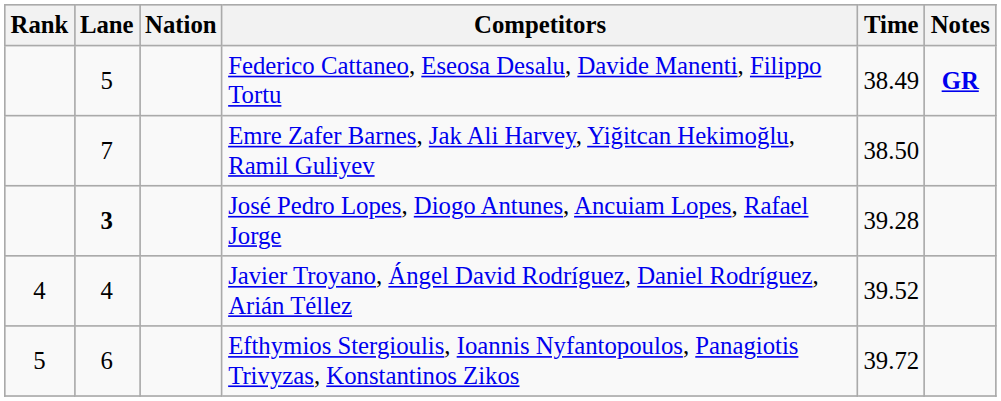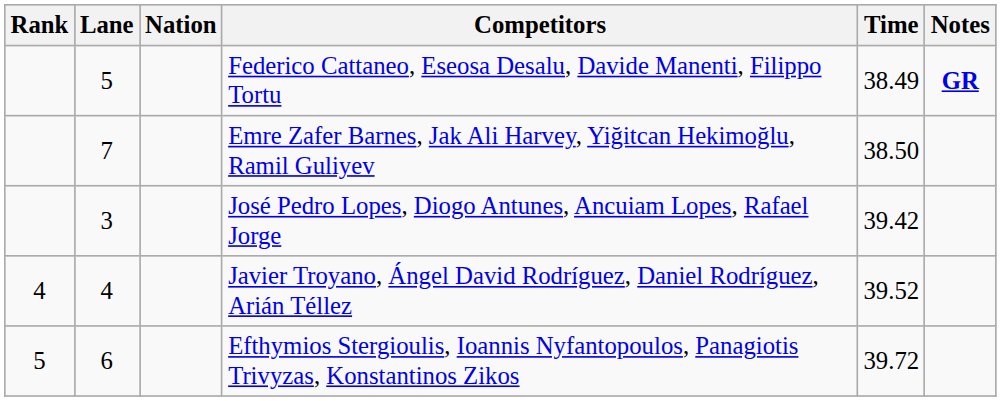 <table class="wikitable sortable" style="text-align:center; font-size:95%">
 <tr>
 <th>Rank</th>
 <th>Lane</th>
 <th>Nation</th>
 <th>Competitors</th>
 <th>Time</th>
 <th>Notes</th>
 </tr>
 <tr>
 <td></td>
 <td>5</td>
 <td align="left"></td>
 <td align="left"><a href='#'>Federico Cattaneo</a>, <a href='#'>Eseosa Desalu</a>, <a href='#'>Davide Manenti</a>, <a href='#'>Filippo Tortu</a></td>
 <td>38.49</td>
 <td><strong><a href='#'>GR</a></strong></td>
 </tr>
 <tr>
 <td></td>
 <td>7</td>
 <td align="left"></td>
 <td align="left"><a href='#'>Emre Zafer Barnes</a>, <a href='#'>Jak Ali Harvey</a>, <a href='#'>Yiğitcan Hekimoğlu</a>, <a href='#'>Ramil Guliyev</a></td>
 <td>38.50</td>
 <td></td>
 </tr>
 <tr>
 <td></td>
-<td><strong>3</strong></td>
+<td>3</td>
 <td align="left"></td>
 <td align="left"><a href='#'>José Pedro Lopes</a>, <a href='#'>Diogo Antunes</a>, <a href='#'>Ancuiam Lopes</a>, <a href='#'>Rafael Jorge</a></td>
-<td>39.28</td>
+<td>39.42</td>
 <td></td>
 </tr>
 <tr>
 <td>4</td>
 <td>4</td>
 <td align="left"></td>
 <td align="left"><a href='#'>Javier Troyano</a>, <a href='#'>Ángel David Rodríguez</a>, <a href='#'>Daniel Rodríguez</a>, <a href='#'>Arián Téllez</a></td>
 <td>39.52</td>
 <td></td>
 </tr>
 <tr>
 <td>5</td>
 <td>6</td>
 <td align="left"></td>
 <td align="left"><a href='#'>Efthymios Stergioulis</a>, <a href='#'>Ioannis Nyfantopoulos</a>, <a href='#'>Panagiotis Trivyzas</a>, <a href='#'>Konstantinos Zikos</a></td>
 <td>39.72</td>
 <td></td>
 </tr>
 </table>
